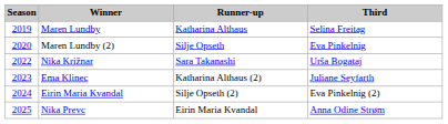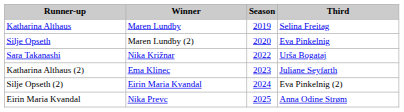 <table class="wikitable plainrowheaders" style="background:#fff; font-size:86%; line-height:16px; border:grey solid 1px; border-collapse:collapse;">
 <tr style="background:#ccc; text-align:center;">
+<th style="background:#ccc;" width="180">Runner-up</th>
+<th style="background:#ccc;" width="180">Winner</th>
 <th style="background:#ccc;" width="40">Season</th>
-<th style="background:#ccc;" width="180">Winner</th>
-<th style="background:#ccc;" width="180">Runner-up</th>
 <th style="background:#ccc;" width="180">Third</th>
 </tr>
 <tr>
+<td> <a href='#'>Katharina Althaus</a></td>
+<td> <a href='#'>Maren Lundby</a></td>
 <td align=center><a href='#'>2019</a></td>
-<td> <a href='#'>Maren Lundby</a></td>
-<td> <a href='#'>Katharina Althaus</a></td>
 <td> <a href='#'>Selina Freitag</a></td>
 </tr>
 <tr>
+<td> <a href='#'>Silje Opseth</a></td>
+<td> Maren Lundby (2)</td>
 <td align=center><a href='#'>2020</a></td>
-<td> Maren Lundby (2)</td>
-<td> <a href='#'>Silje Opseth</a></td>
 <td> <a href='#'>Eva Pinkelnig</a></td>
 </tr>
 <tr>
+<td> <a href='#'>Sara Takanashi</a></td>
+<td> <a href='#'>Nika Križnar</a></td>
 <td align=center><a href='#'>2022</a></td>
-<td> <a href='#'>Nika Križnar</a></td>
-<td> <a href='#'>Sara Takanashi</a></td>
 <td> <a href='#'>Urša Bogataj</a></td>
 </tr>
 <tr>
+<td> Katharina Althaus (2)</td>
+<td> <a href='#'>Ema Klinec</a></td>
 <td align=center><a href='#'>2023</a></td>
-<td> <a href='#'>Ema Klinec</a></td>
-<td> Katharina Althaus (2)</td>
 <td> <a href='#'>Juliane Seyfarth</a></td>
 </tr>
 <tr>
+<td> Silje Opseth (2)</td>
+<td> <a href='#'>Eirin Maria Kvandal</a></td>
 <td align=center><a href='#'>2024</a></td>
-<td> <a href='#'>Eirin Maria Kvandal</a></td>
-<td> Silje Opseth (2)</td>
 <td> Eva Pinkelnig (2)</td>
 </tr>
 <tr>
+<td> Eirin Maria Kvandal</td>
+<td> <a href='#'>Nika Prevc</a></td>
 <td align=center><a href='#'>2025</a></td>
-<td> <a href='#'>Nika Prevc</a></td>
-<td> Eirin Maria Kvandal</td>
 <td> <a href='#'>Anna Odine Strøm</a></td>
 </tr>
 </table>
